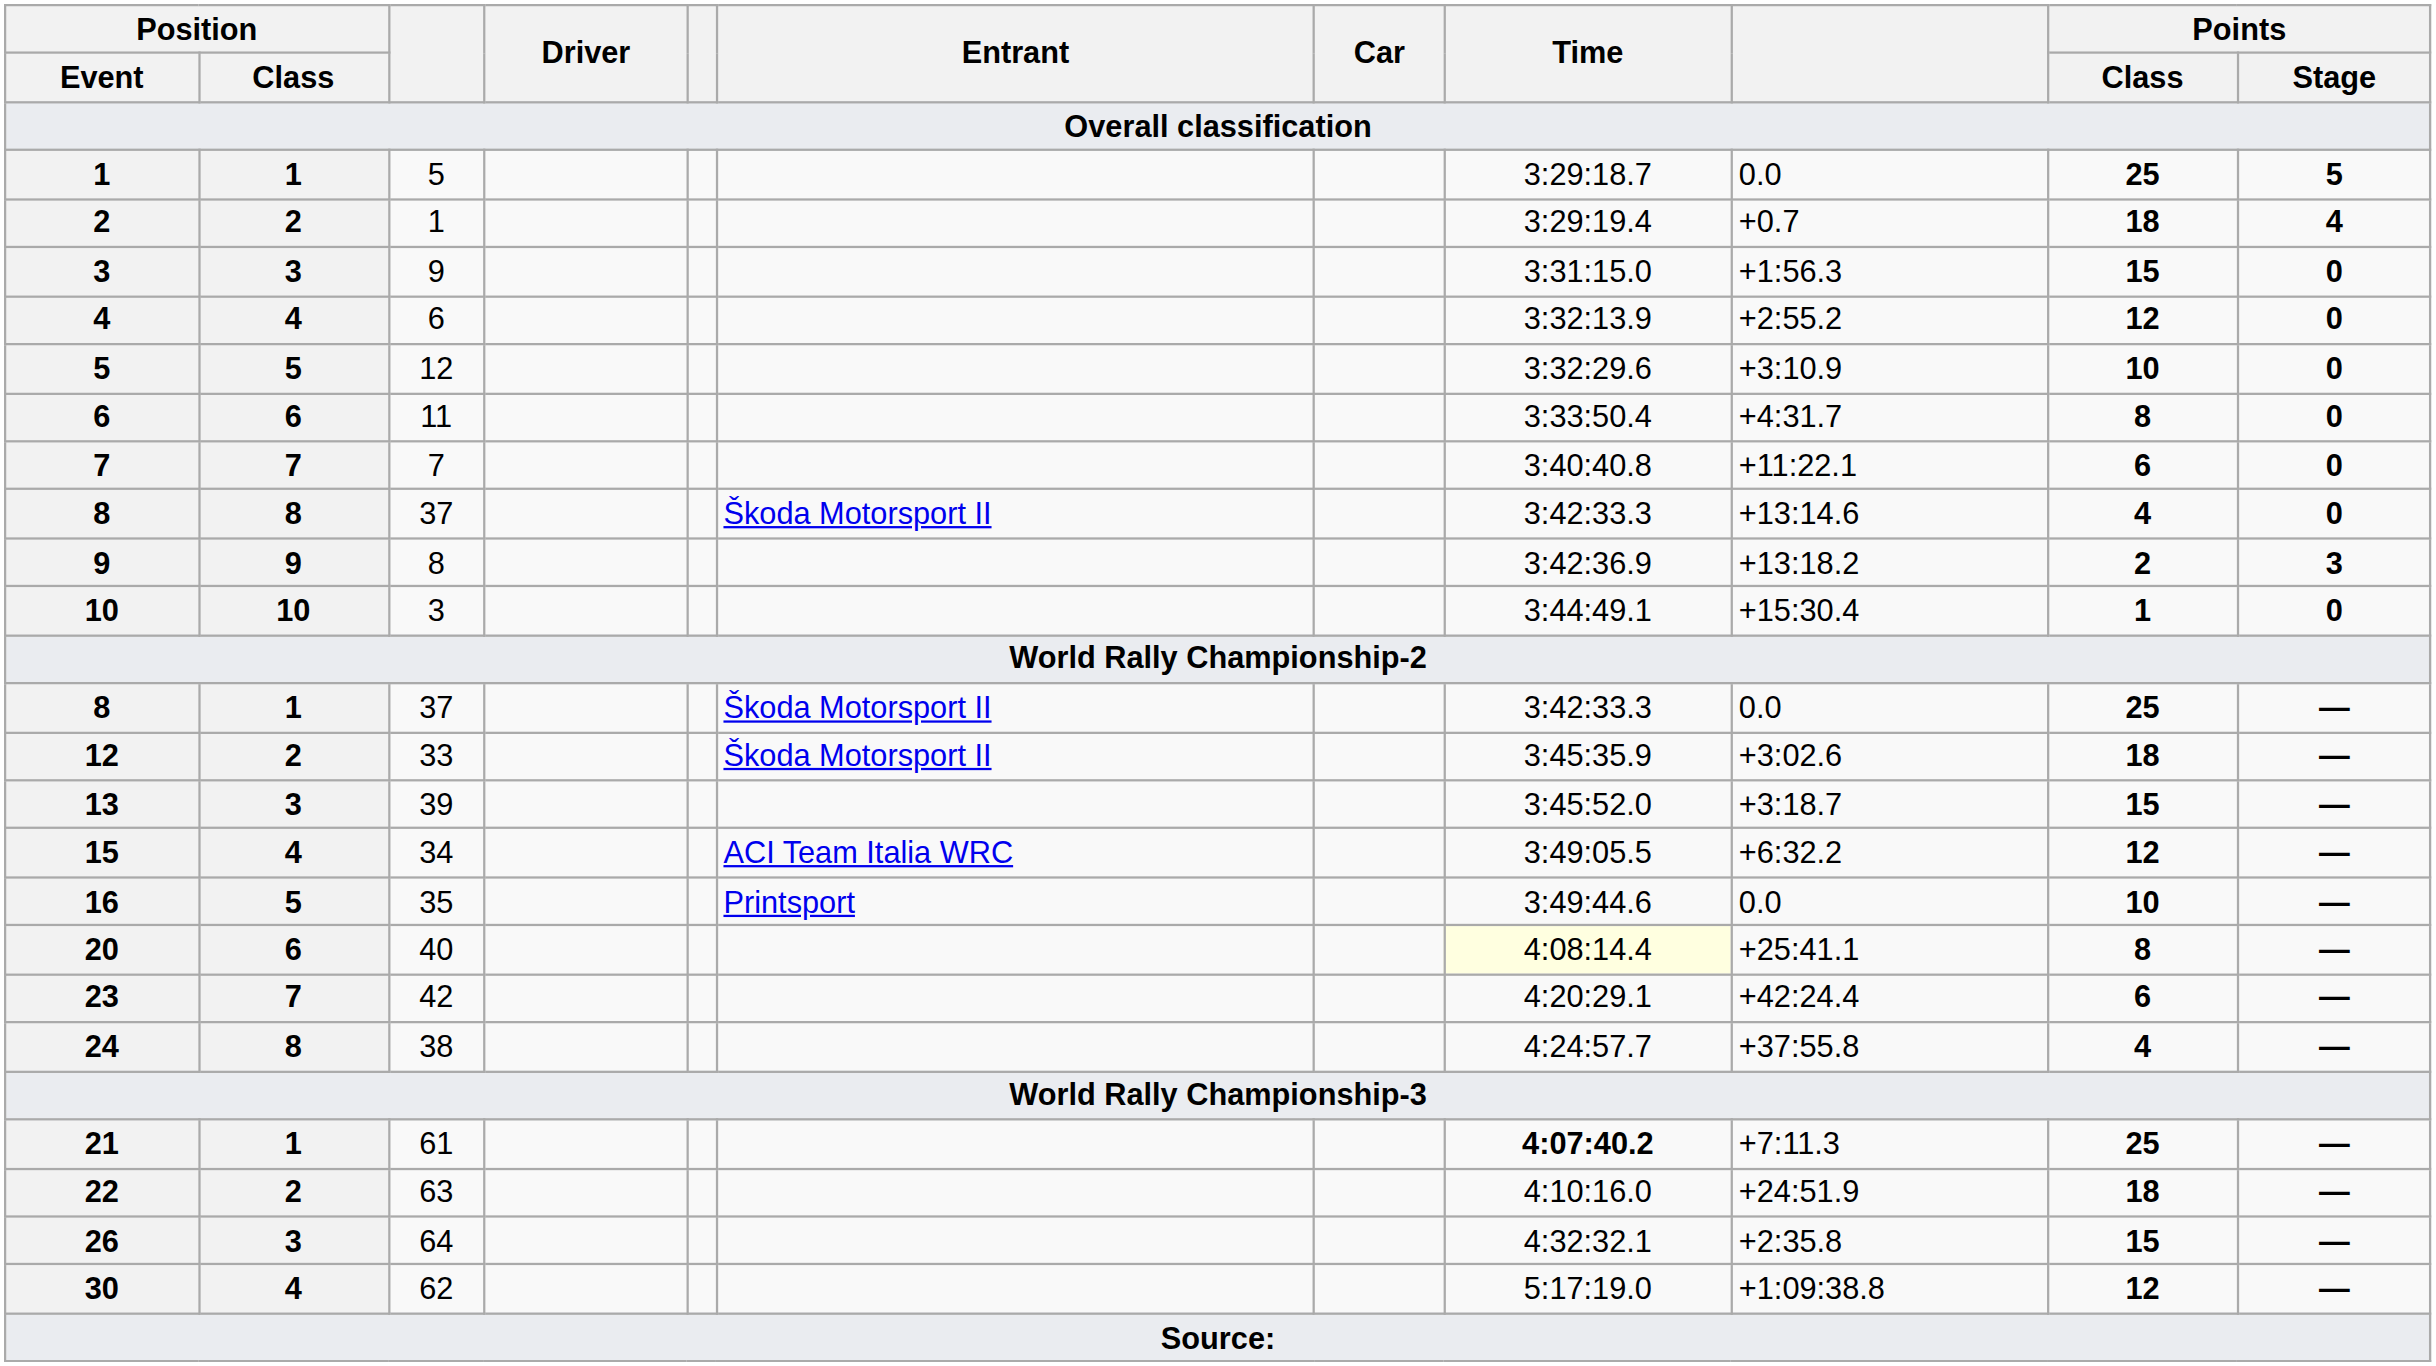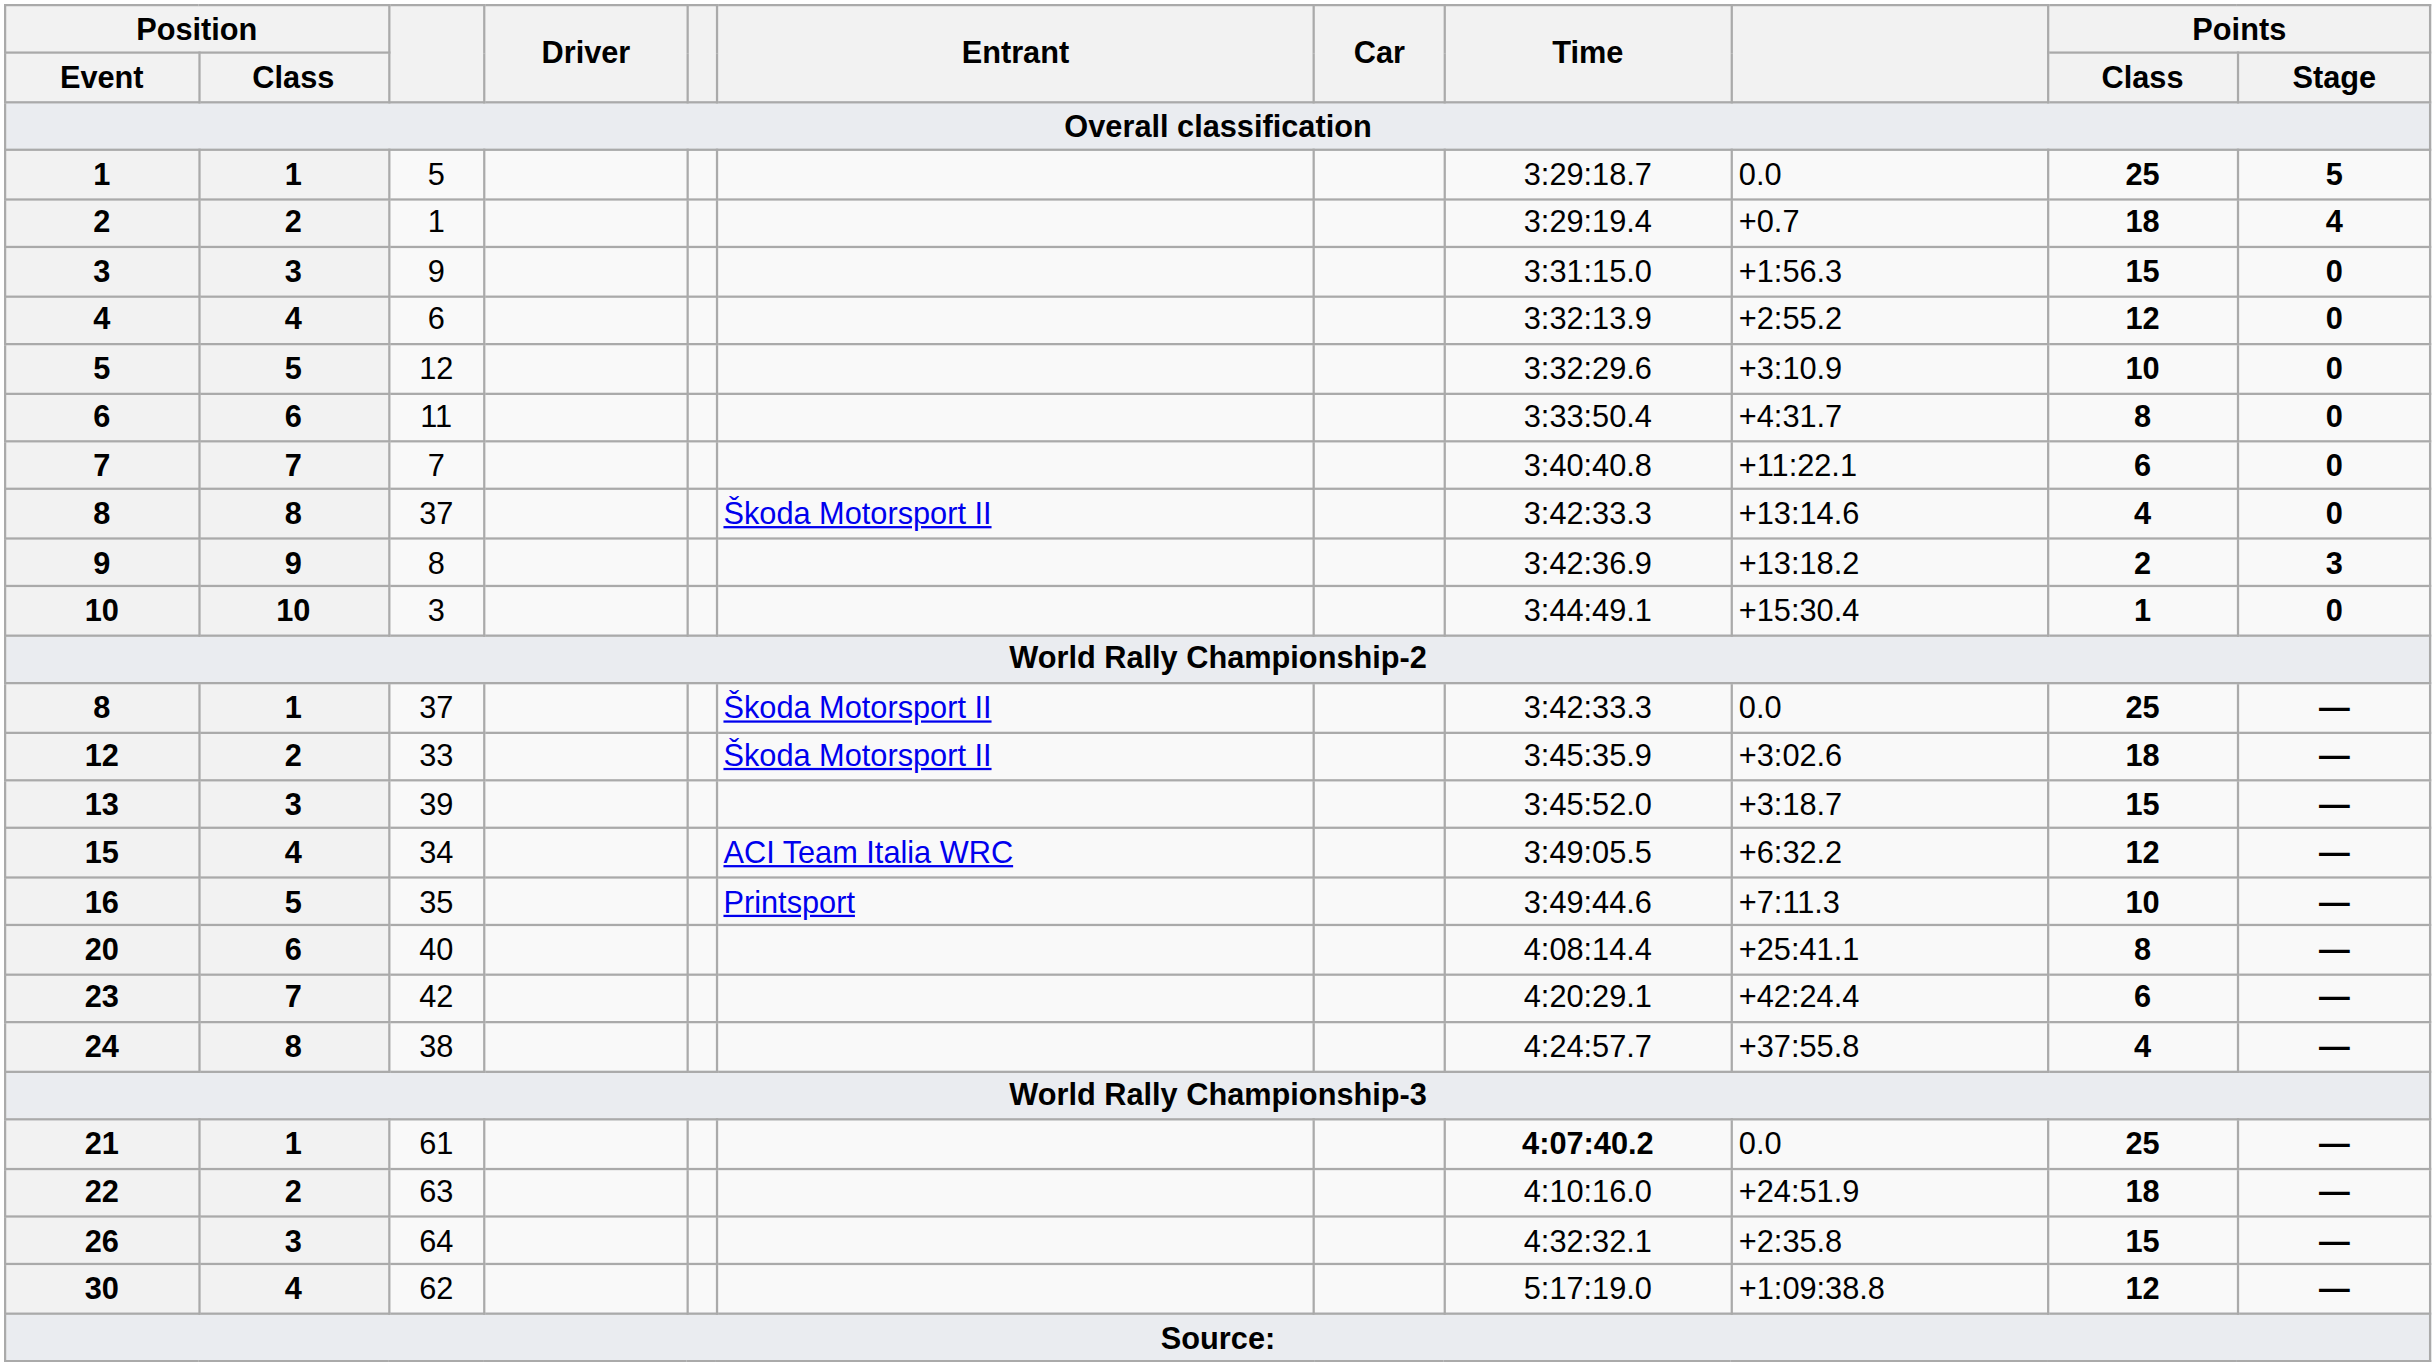 <table class="wikitable" width=85% style="font-size: 85%;">
 <tr>
 <th colspan="2">Position</th>
 <th rowspan="2"></th>
 <th rowspan="2">Driver</th>
 <th rowspan="2"></th>
 <th rowspan="2">Entrant</th>
 <th rowspan="2">Car</th>
 <th rowspan="2">Time</th>
 <th rowspan="2"></th>
 <th colspan="2">Points</th>
 </tr>
 <tr>
 <th>Event</th>
 <th>Class</th>
 <th>Class</th>
 <th>Stage</th>
 </tr>
 <tr>
 <td style="background-color:#EAECF0; text-align:center" colspan="11"><strong>Overall classification</strong></td>
 </tr>
 <tr>
 <th>1</th>
 <th>1</th>
 <td align="center">5</td>
 <td></td>
 <td></td>
 <td></td>
 <td></td>
 <td align="center">3:29:18.7</td>
 <td>0.0</td>
 <td align="center"><strong>25</strong></td>
 <td align="center"><strong>5</strong></td>
 </tr>
 <tr>
 <th>2</th>
 <th>2</th>
 <td align="center">1</td>
 <td></td>
 <td></td>
 <td></td>
 <td></td>
 <td align="center">3:29:19.4</td>
 <td>+0.7</td>
 <td align="center"><strong>18</strong></td>
 <td align="center"><strong>4</strong></td>
 </tr>
 <tr>
 <th>3</th>
 <th>3</th>
 <td align="center">9</td>
 <td></td>
 <td></td>
 <td></td>
 <td></td>
 <td align="center">3:31:15.0</td>
 <td>+1:56.3</td>
 <td align="center"><strong>15</strong></td>
 <td align="center"><strong>0</strong></td>
 </tr>
 <tr>
 <th>4</th>
 <th>4</th>
 <td align="center">6</td>
 <td></td>
 <td></td>
 <td></td>
 <td></td>
 <td align="center">3:32:13.9</td>
 <td>+2:55.2</td>
 <td align="center"><strong>12</strong></td>
 <td align="center"><strong>0</strong></td>
 </tr>
 <tr>
 <th>5</th>
 <th>5</th>
 <td align="center">12</td>
 <td></td>
 <td></td>
 <td></td>
 <td></td>
 <td align="center">3:32:29.6</td>
 <td>+3:10.9</td>
 <td align="center"><strong>10</strong></td>
 <td align="center"><strong>0</strong></td>
 </tr>
 <tr>
 <th>6</th>
 <th>6</th>
 <td align="center">11</td>
 <td></td>
 <td></td>
 <td></td>
 <td></td>
 <td align="center">3:33:50.4</td>
 <td>+4:31.7</td>
 <td align="center"><strong>8</strong></td>
 <td align="center"><strong>0</strong></td>
 </tr>
 <tr>
 <th>7</th>
 <th>7</th>
 <td align="center">7</td>
 <td></td>
 <td></td>
 <td></td>
 <td></td>
 <td align="center">3:40:40.8</td>
 <td>+11:22.1</td>
 <td align="center"><strong>6</strong></td>
 <td align="center"><strong>0</strong></td>
 </tr>
 <tr>
 <th>8</th>
 <th>8</th>
 <td align="center">37</td>
 <td></td>
 <td></td>
 <td> <a href='#'>Škoda Motorsport II</a></td>
 <td></td>
 <td align="center">3:42:33.3</td>
 <td>+13:14.6</td>
 <td align="center"><strong>4</strong></td>
 <td align="center"><strong>0</strong></td>
 </tr>
 <tr>
 <th>9</th>
 <th>9</th>
 <td align="center">8</td>
 <td></td>
 <td></td>
 <td></td>
 <td></td>
 <td align="center">3:42:36.9</td>
 <td>+13:18.2</td>
 <td align="center"><strong>2</strong></td>
 <td align="center"><strong>3</strong></td>
 </tr>
 <tr>
 <th>10</th>
 <th>10</th>
 <td align="center">3</td>
 <td></td>
 <td></td>
 <td></td>
 <td></td>
 <td align="center">3:44:49.1</td>
 <td>+15:30.4</td>
 <td align="center"><strong>1</strong></td>
 <td align="center"><strong>0</strong></td>
 </tr>
 <tr>
 <td style="background-color:#EAECF0; text-align:center" colspan="11"><strong>World Rally Championship-2</strong></td>
 </tr>
 <tr>
 <th>8</th>
 <th>1</th>
 <td align="center">37</td>
 <td></td>
 <td></td>
 <td> <a href='#'>Škoda Motorsport II</a></td>
 <td></td>
 <td align="center">3:42:33.3</td>
 <td>0.0</td>
 <td align="center"><strong>25</strong></td>
 <td align="center"><strong>—</strong></td>
 </tr>
 <tr>
 <th>12</th>
 <th>2</th>
 <td align="center">33</td>
 <td></td>
 <td></td>
 <td> <a href='#'>Škoda Motorsport II</a></td>
 <td></td>
 <td align="center">3:45:35.9</td>
 <td>+3:02.6</td>
 <td align="center"><strong>18</strong></td>
 <td align="center"><strong>—</strong></td>
 </tr>
 <tr>
 <th>13</th>
 <th>3</th>
 <td align="center">39</td>
 <td></td>
 <td></td>
 <td></td>
 <td></td>
 <td align="center">3:45:52.0</td>
 <td>+3:18.7</td>
 <td align="center"><strong>15</strong></td>
 <td align="center"><strong>—</strong></td>
 </tr>
 <tr>
 <th>15</th>
 <th>4</th>
 <td align="center">34</td>
 <td></td>
 <td></td>
 <td> <a href='#'>ACI Team Italia WRC</a></td>
 <td></td>
 <td align="center">3:49:05.5</td>
 <td>+6:32.2</td>
 <td align="center"><strong>12</strong></td>
 <td align="center"><strong>—</strong></td>
 </tr>
 <tr>
 <th>16</th>
 <th>5</th>
 <td align="center">35</td>
 <td></td>
 <td></td>
 <td> <a href='#'>Printsport</a></td>
 <td></td>
 <td align="center">3:49:44.6</td>
-<td>0.0</td>
+<td>+7:11.3</td>
 <td align="center"><strong>10</strong></td>
 <td align="center"><strong>—</strong></td>
 </tr>
 <tr>
 <th>20</th>
 <th>6</th>
 <td align="center">40</td>
 <td></td>
 <td></td>
 <td></td>
 <td></td>
-<td align="center" style="background: lightyellow;">4:08:14.4</td>
+<td align="center">4:08:14.4</td>
 <td>+25:41.1</td>
 <td align="center"><strong>8</strong></td>
 <td align="center"><strong>—</strong></td>
 </tr>
 <tr>
 <th>23</th>
 <th>7</th>
 <td align="center">42</td>
 <td></td>
 <td></td>
 <td></td>
 <td></td>
 <td align="center">4:20:29.1</td>
 <td>+42:24.4</td>
 <td align="center"><strong>6</strong></td>
 <td align="center"><strong>—</strong></td>
 </tr>
 <tr>
 <th>24</th>
 <th>8</th>
 <td align="center">38</td>
 <td></td>
 <td></td>
 <td></td>
 <td></td>
 <td align="center">4:24:57.7</td>
 <td>+37:55.8</td>
 <td align="center"><strong>4</strong></td>
 <td align="center"><strong>—</strong></td>
 </tr>
 <tr>
 <td style="background-color:#EAECF0; text-align:center" colspan="11"><strong>World Rally Championship-3</strong></td>
 </tr>
 <tr>
 <th>21</th>
 <th>1</th>
 <td align="center">61</td>
 <td></td>
 <td></td>
 <td></td>
 <td></td>
 <td align="center"><strong>4:07:40.2</strong></td>
-<td>+7:11.3</td>
+<td>0.0</td>
 <td align="center"><strong>25</strong></td>
 <td align="center"><strong>—</strong></td>
 </tr>
 <tr>
 <th>22</th>
 <th>2</th>
 <td align="center">63</td>
 <td></td>
 <td></td>
 <td></td>
 <td></td>
 <td align="center">4:10:16.0</td>
 <td>+24:51.9</td>
 <td align="center"><strong>18</strong></td>
 <td align="center"><strong>—</strong></td>
 </tr>
 <tr>
 <th>26</th>
 <th>3</th>
 <td align="center">64</td>
 <td></td>
 <td></td>
 <td></td>
 <td></td>
 <td align="center">4:32:32.1</td>
 <td>+2:35.8</td>
 <td align="center"><strong>15</strong></td>
 <td align="center"><strong>—</strong></td>
 </tr>
 <tr>
 <th>30</th>
 <th>4</th>
 <td align="center">62</td>
 <td></td>
 <td></td>
 <td></td>
 <td></td>
 <td align="center">5:17:19.0</td>
 <td>+1:09:38.8</td>
 <td align="center"><strong>12</strong></td>
 <td align="center"><strong>—</strong></td>
 </tr>
 <tr>
 <td style="background-color:#EAECF0; text-align:center" colspan="11"><strong>Source:</strong></td>
 </tr>
 </table>
